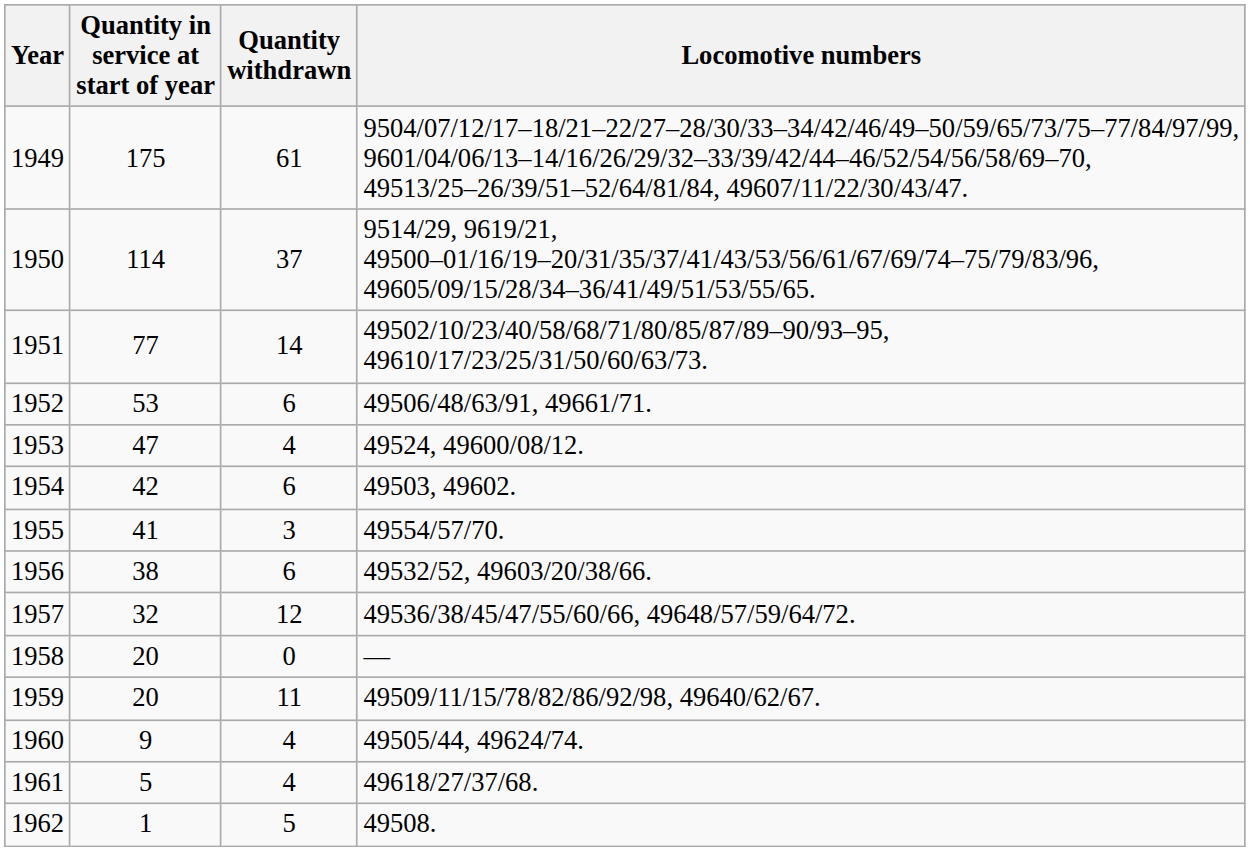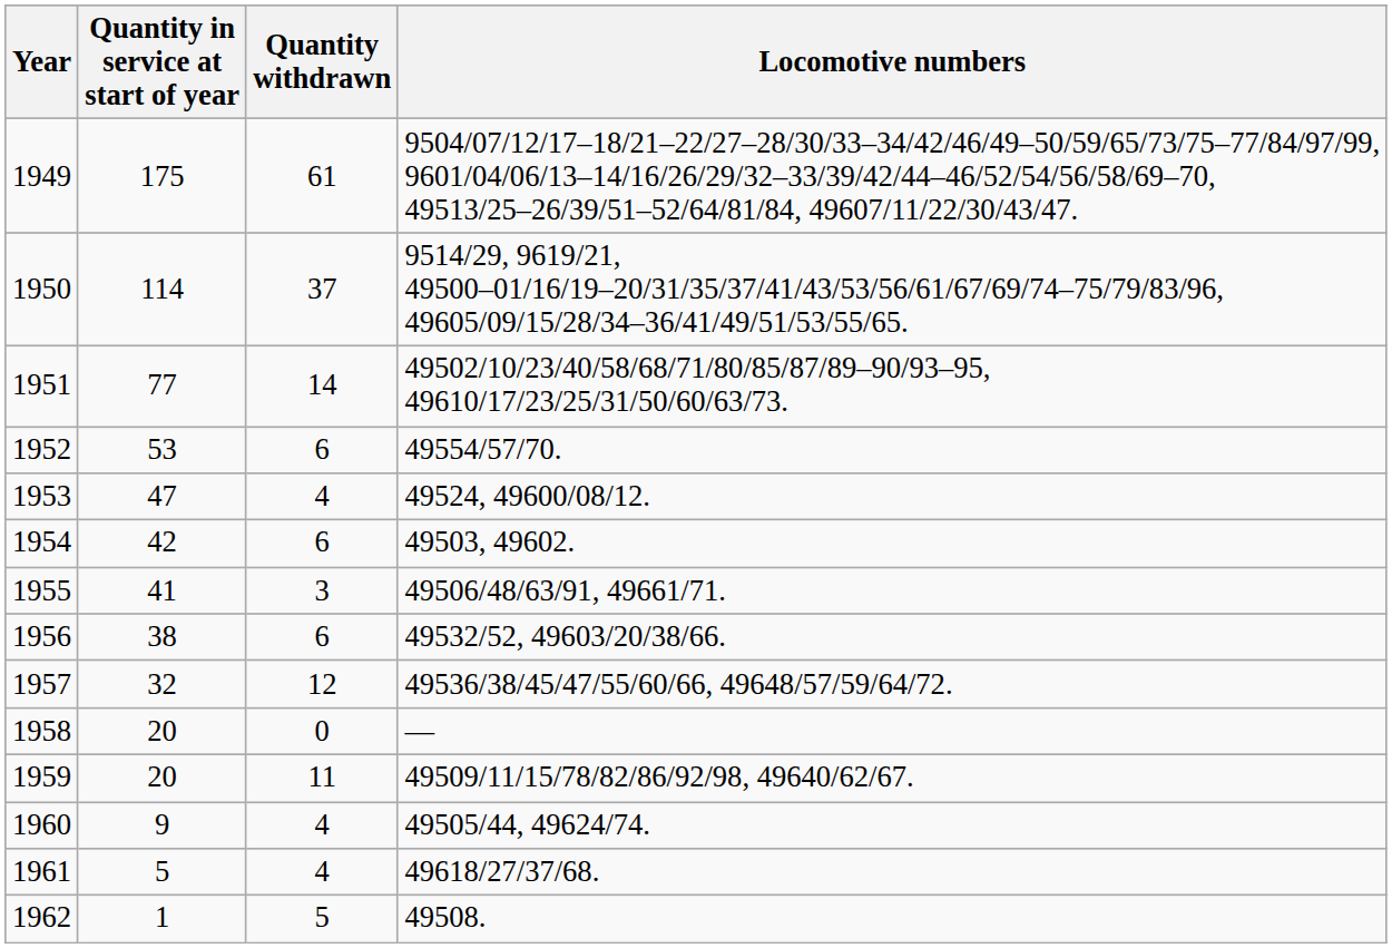 <table class="wikitable" style=text-align:center>
 <tr>
 <th>Year</th>
 <th>Quantity in<br>service at<br>start of year</th>
 <th>Quantity<br>withdrawn</th>
 <th>Locomotive numbers</th>
 </tr>
 <tr>
 <td>1949</td>
 <td>175</td>
 <td>61</td>
 <td align=left>9504/07/12/17–18/21–22/27–28/30/33–34/42/46/49–50/59/65/73/75–77/84/97/99,<br>9601/04/06/13–14/16/26/29/32–33/39/42/44–46/52/54/56/58/69–70,<br>49513/25–26/39/51–52/64/81/84, 49607/11/22/30/43/47.</td>
 </tr>
 <tr>
 <td>1950</td>
 <td>114</td>
 <td>37</td>
 <td align=left>9514/29, 9619/21,<br>49500–01/16/19–20/31/35/37/41/43/53/56/61/67/69/74–75/79/83/96,<br>49605/09/15/28/34–36/41/49/51/53/55/65.</td>
 </tr>
 <tr>
 <td>1951</td>
 <td>77</td>
 <td>14</td>
 <td align=left>49502/10/23/40/58/68/71/80/85/87/89–90/93–95,<br>49610/17/23/25/31/50/60/63/73.</td>
 </tr>
 <tr>
 <td>1952</td>
 <td>53</td>
 <td>6</td>
-<td align=left>49506/48/63/91, 49661/71.</td>
+<td align=left>49554/57/70.</td>
 </tr>
 <tr>
 <td>1953</td>
 <td>47</td>
 <td>4</td>
 <td align=left>49524, 49600/08/12.</td>
 </tr>
 <tr>
 <td>1954</td>
 <td>42</td>
 <td>6</td>
 <td align=left>49503, 49602.</td>
 </tr>
 <tr>
 <td>1955</td>
 <td>41</td>
 <td>3</td>
-<td align=left>49554/57/70.</td>
+<td align=left>49506/48/63/91, 49661/71.</td>
 </tr>
 <tr>
 <td>1956</td>
 <td>38</td>
 <td>6</td>
 <td align=left>49532/52, 49603/20/38/66.</td>
 </tr>
 <tr>
 <td>1957</td>
 <td>32</td>
 <td>12</td>
 <td align=left>49536/38/45/47/55/60/66, 49648/57/59/64/72.</td>
 </tr>
 <tr>
 <td>1958</td>
 <td>20</td>
 <td>0</td>
 <td align=left>—</td>
 </tr>
 <tr>
 <td>1959</td>
 <td>20</td>
 <td>11</td>
 <td align=left>49509/11/15/78/82/86/92/98, 49640/62/67.</td>
 </tr>
 <tr>
 <td>1960</td>
 <td>9</td>
 <td>4</td>
 <td align=left>49505/44, 49624/74.</td>
 </tr>
 <tr>
 <td>1961</td>
 <td>5</td>
 <td>4</td>
 <td align=left>49618/27/37/68.</td>
 </tr>
 <tr>
 <td>1962</td>
 <td>1</td>
 <td>5</td>
 <td align=left>49508.</td>
 </tr>
 </table>
